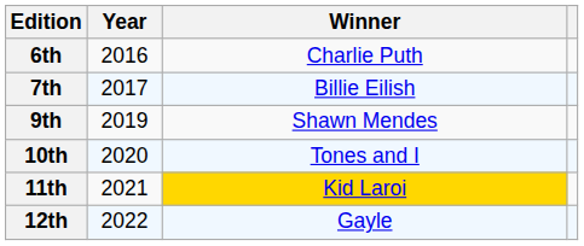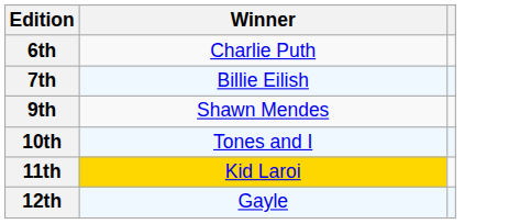 <table class="wikitable plainrowheaders" style="text-align: center">
 <tr>
 <th scope="col" width="50">Edition</th>
-<th scope="col" width="50">Year</th>
 <th scope="col" width="300">Winner</th>
 <th scope="col"></th>
 </tr>
 <tr>
 <th scope="row" style="text-align:center">6th</th>
-<td>2016</td>
 <td><a href='#'>Charlie Puth</a></td>
 <td></td>
 </tr>
 <tr style="background:#F0F8FF">
 <th scope="row" style="text-align:center">7th</th>
-<td>2017</td>
 <td><a href='#'>Billie Eilish</a></td>
 <td></td>
 </tr>
 <tr>
 <th scope="row" style="text-align:center">9th</th>
-<td>2019</td>
 <td><a href='#'>Shawn Mendes</a></td>
 <td></td>
 </tr>
 <tr style="background:#F0F8FF">
 <th scope="row" style="text-align:center">10th</th>
-<td>2020</td>
 <td><a href='#'>Tones and I</a></td>
 <td></td>
 </tr>
 <tr>
 <th scope="row" style="text-align:center">11th</th>
-<td>2021</td>
 <td style="background: gold;"><a href='#'>Kid Laroi</a></td>
 <td></td>
 </tr>
 <tr style="background:#F0F8FF">
 <th scope="row" style="text-align:center">12th</th>
-<td>2022</td>
 <td><a href='#'>Gayle</a></td>
 <td style="text-align:center"></td>
 </tr>
 </table>
